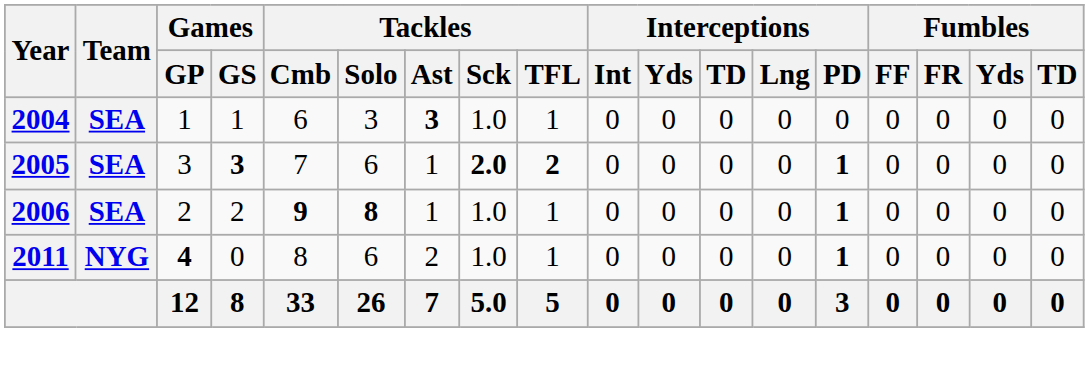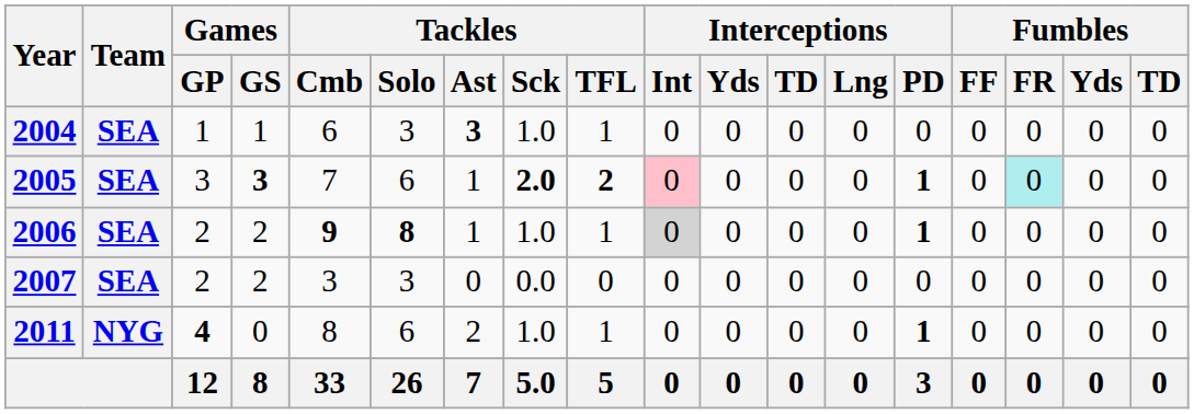 <table class="wikitable" style="text-align:center">
 <tr>
 <th rowspan="2">Year</th>
 <th rowspan="2">Team</th>
 <th colspan="2">Games</th>
 <th colspan="5">Tackles</th>
 <th colspan="5">Interceptions</th>
 <th colspan="4">Fumbles</th>
 </tr>
 <tr>
 <th>GP</th>
 <th>GS</th>
 <th>Cmb</th>
 <th>Solo</th>
 <th>Ast</th>
 <th>Sck</th>
 <th>TFL</th>
 <th>Int</th>
 <th>Yds</th>
 <th>TD</th>
 <th>Lng</th>
 <th>PD</th>
 <th>FF</th>
 <th>FR</th>
 <th>Yds</th>
 <th>TD</th>
 </tr>
 <tr>
 <th><a href='#'>2004</a></th>
 <th><a href='#'>SEA</a></th>
 <td>1</td>
 <td>1</td>
 <td>6</td>
 <td>3</td>
 <td><strong>3</strong></td>
 <td>1.0</td>
 <td>1</td>
 <td>0</td>
 <td>0</td>
 <td>0</td>
 <td>0</td>
 <td>0</td>
 <td>0</td>
 <td>0</td>
 <td>0</td>
 <td>0</td>
 </tr>
 <tr>
 <th><a href='#'>2005</a></th>
 <th><a href='#'>SEA</a></th>
 <td>3</td>
 <td><strong>3</strong></td>
 <td>7</td>
 <td>6</td>
 <td>1</td>
 <td><strong>2.0</strong></td>
 <td><strong>2</strong></td>
-<td>0</td>
+<td style="background: pink;">0</td>
 <td>0</td>
 <td>0</td>
 <td>0</td>
 <td><strong>1</strong></td>
 <td>0</td>
-<td>0</td>
+<td style="background: paleturquoise;">0</td>
 <td>0</td>
 <td>0</td>
 </tr>
 <tr>
 <th><a href='#'>2006</a></th>
 <th><a href='#'>SEA</a></th>
 <td>2</td>
 <td>2</td>
 <td><strong>9</strong></td>
 <td><strong>8</strong></td>
 <td>1</td>
 <td>1.0</td>
 <td>1</td>
+<td style="background: lightgrey;">0</td>
+<td>0</td>
+<td>0</td>
+<td>0</td>
+<td><strong>1</strong></td>
 <td>0</td>
 <td>0</td>
 <td>0</td>
 <td>0</td>
-<td><strong>1</strong></td>
+</tr>
+<tr>
+<th><a href='#'>2007</a></th>
+<th><a href='#'>SEA</a></th>
+<td>2</td>
+<td>2</td>
+<td>3</td>
+<td>3</td>
+<td>0</td>
+<td>0.0</td>
+<td>0</td>
+<td>0</td>
+<td>0</td>
+<td>0</td>
+<td>0</td>
+<td>0</td>
 <td>0</td>
 <td>0</td>
 <td>0</td>
 <td>0</td>
 </tr>
 <tr>
 <th><a href='#'>2011</a></th>
 <th><a href='#'>NYG</a></th>
 <td><strong>4</strong></td>
 <td>0</td>
 <td>8</td>
 <td>6</td>
 <td>2</td>
 <td>1.0</td>
 <td>1</td>
 <td>0</td>
 <td>0</td>
 <td>0</td>
 <td>0</td>
 <td><strong>1</strong></td>
 <td>0</td>
 <td>0</td>
 <td>0</td>
 <td>0</td>
 </tr>
 <tr>
 <th colspan="2"></th>
 <th>12</th>
 <th>8</th>
 <th>33</th>
 <th>26</th>
 <th>7</th>
 <th>5.0</th>
 <th>5</th>
 <th>0</th>
 <th>0</th>
 <th>0</th>
 <th>0</th>
 <th>3</th>
 <th>0</th>
 <th>0</th>
 <th>0</th>
 <th>0</th>
 </tr>
 </table>
